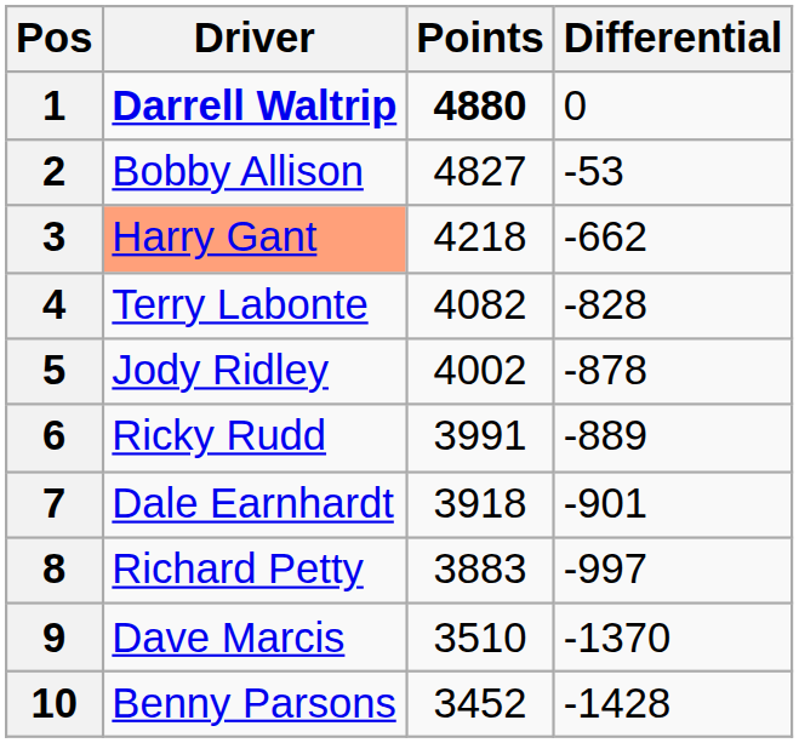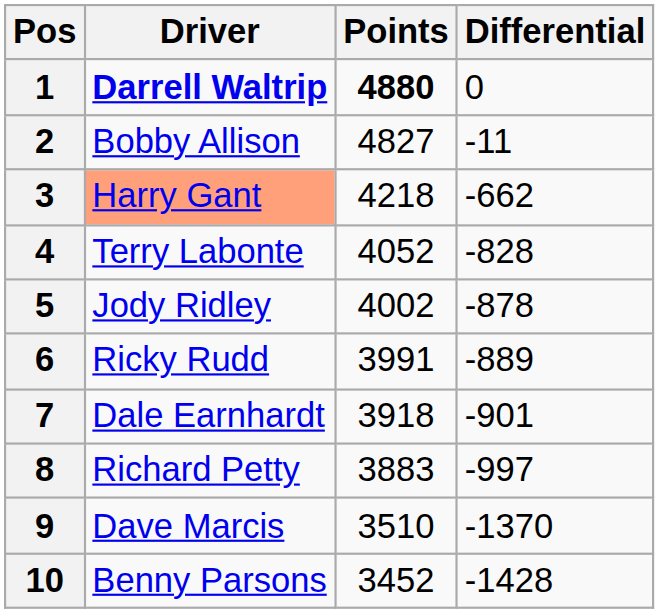 <table class="wikitable">
 <tr>
 <th>Pos</th>
 <th>Driver</th>
 <th>Points</th>
 <th>Differential</th>
 </tr>
 <tr>
 <th>1 </th>
 <td><strong><a href='#'>Darrell Waltrip</a></strong></td>
 <td style="text-align:center;"><strong>4880</strong></td>
 <td>0</td>
 </tr>
 <tr>
 <th>2 </th>
 <td><a href='#'>Bobby Allison</a></td>
 <td style="text-align:center;">4827</td>
-<td>-53</td>
+<td>-11</td>
 </tr>
 <tr>
 <th>3 </th>
 <td style="background: lightsalmon;"><a href='#'>Harry Gant</a></td>
 <td style="text-align:center;">4218</td>
 <td>-662</td>
 </tr>
 <tr>
 <th>4 </th>
 <td><a href='#'>Terry Labonte</a></td>
-<td style="text-align:center;">4082</td>
+<td style="text-align:center;">4052</td>
 <td>-828</td>
 </tr>
 <tr>
 <th>5 </th>
 <td><a href='#'>Jody Ridley</a></td>
 <td style="text-align:center;">4002</td>
 <td>-878</td>
 </tr>
 <tr>
 <th>6 </th>
 <td><a href='#'>Ricky Rudd</a></td>
 <td style="text-align:center;">3991</td>
 <td>-889</td>
 </tr>
 <tr>
 <th>7 </th>
 <td><a href='#'>Dale Earnhardt</a></td>
 <td style="text-align:center;">3918</td>
 <td>-901</td>
 </tr>
 <tr>
 <th>8 </th>
 <td><a href='#'>Richard Petty</a></td>
 <td style="text-align:center;">3883</td>
 <td>-997</td>
 </tr>
 <tr>
 <th>9 </th>
 <td><a href='#'>Dave Marcis</a></td>
 <td style="text-align:center;">3510</td>
 <td>-1370</td>
 </tr>
 <tr>
 <th>10 </th>
 <td><a href='#'>Benny Parsons</a></td>
 <td style="text-align:center;">3452</td>
 <td>-1428</td>
 </tr>
 </table>
